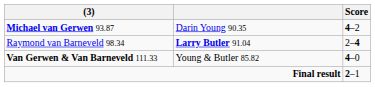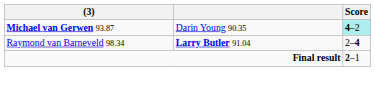 <table class="wikitable">
 <tr>
 <th width=270><strong></strong> (3)</th>
 <th width=270></th>
 <th>Score</th>
 </tr>
 <tr>
 <td><strong><a href='#'>Michael van Gerwen</a></strong> <small><span>93.87</span></small></td>
 <td><a href='#'>Darin Young</a> <small><span>90.35</span></small></td>
-<td><strong>4</strong>–2</td>
+<td style="background: paleturquoise;"><strong>4</strong>–2</td>
 </tr>
 <tr>
 <td><a href='#'>Raymond van Barneveld</a> <small><span>98.34</span></small></td>
 <td><strong><a href='#'>Larry Butler</a></strong> <small><span>91.04</span></small></td>
 <td>2–<strong>4</strong></td>
 </tr>
 <tr>
-<td><strong>Van Gerwen & Van Barneveld</strong> <small><span>111.33</span></small></td>
-<td>Young & Butler <small><span>85.82</span></small></td>
-<td><strong>4</strong>–0</td>
-</tr>
-<tr>
 <td colspan="2" align="right"><strong>Final result</strong></td>
 <td><strong>2</strong>–1</td>
 </tr>
 </table>
